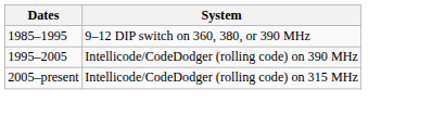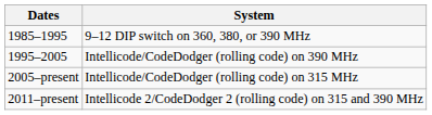 <table class="wikitable">
 <tr>
 <th>Dates</th>
 <th>System</th>
 </tr>
 <tr>
 <td>1985–1995</td>
 <td>9–12 DIP switch on 360, 380, or 390 MHz</td>
 </tr>
 <tr>
 <td>1995–2005</td>
 <td>Intellicode/CodeDodger (rolling code) on 390 MHz</td>
 </tr>
 <tr>
 <td>2005–present</td>
 <td>Intellicode/CodeDodger (rolling code) on 315 MHz</td>
 </tr>
+<tr>
+<td>2011–present</td>
+<td>Intellicode 2/CodeDodger 2 (rolling code) on 315 and 390 MHz</td>
+</tr>
 </table>
